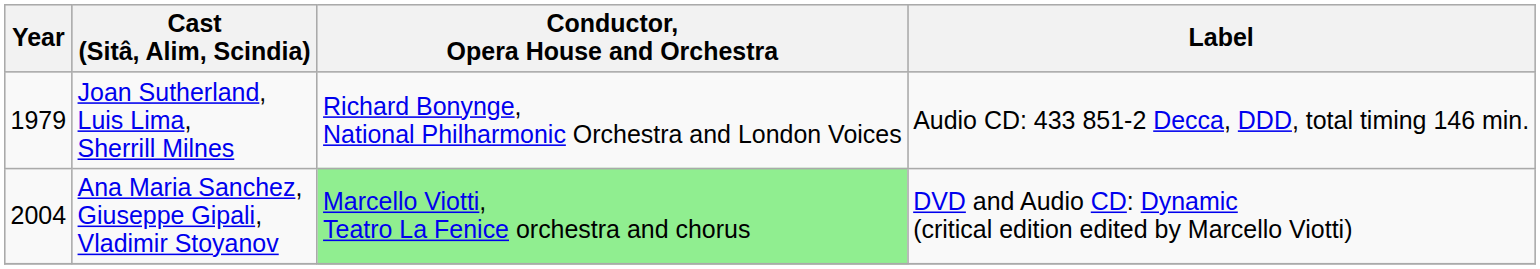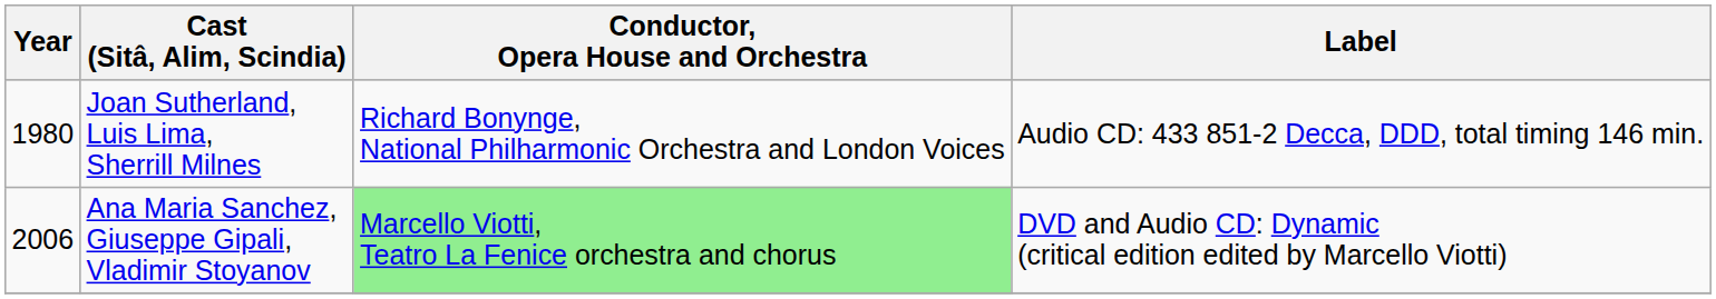 <table class="wikitable">
 <tr>
 <th>Year</th>
 <th width="150">Cast <br>(Sitâ, Alim, Scindia)</th>
 <th>Conductor,<br> Opera House and Orchestra</th>
 <th>Label</th>
 </tr>
 <tr>
-<td>1979</td>
+<td>1980</td>
 <td><a href='#'>Joan Sutherland</a>,<br><a href='#'>Luis Lima</a>,<br><a href='#'>Sherrill Milnes</a></td>
 <td><a href='#'>Richard Bonynge</a>,<br> <a href='#'>National Philharmonic</a> Orchestra and London Voices</td>
 <td>Audio CD: 433 851-2 <a href='#'>Decca</a>, <a href='#'>DDD</a>, total timing 146 min.</td>
 </tr>
 <tr>
-<td>2004</td>
+<td>2006</td>
 <td><a href='#'>Ana Maria Sanchez</a>,<br><a href='#'>Giuseppe Gipali</a>,<br><a href='#'>Vladimir Stoyanov</a></td>
 <td style="background: lightgreen;"><a href='#'>Marcello Viotti</a>,<br><a href='#'>Teatro La Fenice</a> orchestra and chorus</td>
 <td><a href='#'>DVD</a> and Audio <a href='#'>CD</a>: <a href='#'>Dynamic</a><br>(critical edition edited by Marcello Viotti)</td>
 </tr>
 <tr>
 </tr>
 </table>
